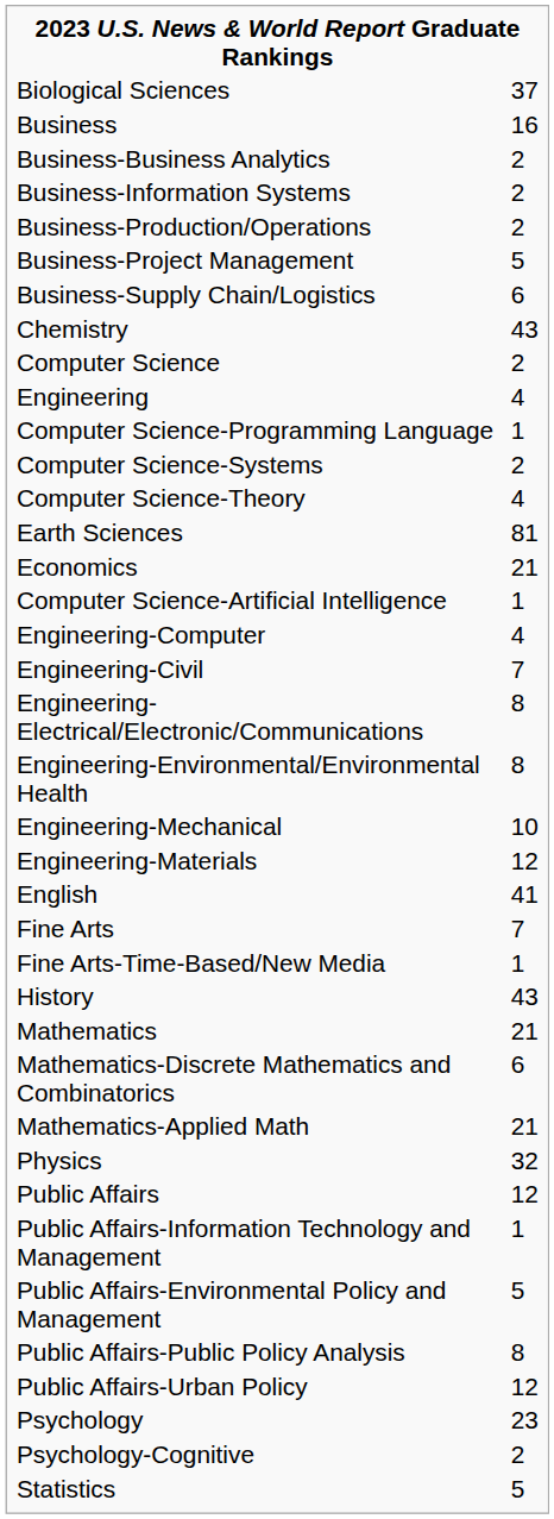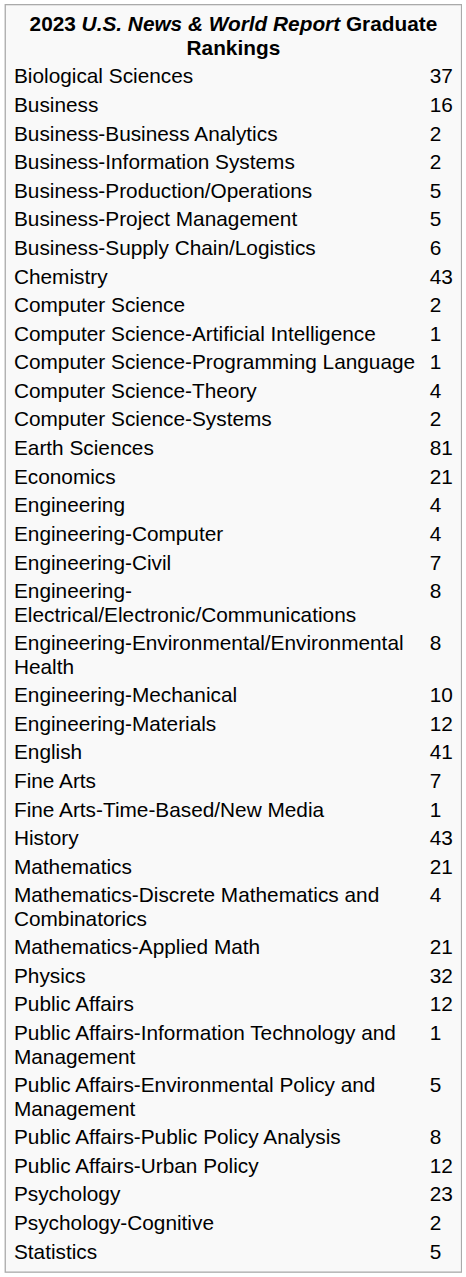 <table class="mw-collapsible mw-collapsed infobox" style="width: 22em;">
 <tr>
 <th colspan="2" style="font-size: 100%; text-align: center;">2023 <em>U.S. News & World Report</em> Graduate Rankings</th>
 </tr>
 <tr>
 <td>Biological Sciences</td>
 <td>37</td>
 </tr>
 <tr>
 <td>Business</td>
 <td>16</td>
 </tr>
 <tr>
 <td>Business-Business Analytics</td>
 <td>2</td>
 </tr>
 <tr>
 <td>Business-Information Systems</td>
 <td>2</td>
 </tr>
 <tr>
 <td>Business-Production/Operations</td>
-<td>2</td>
+<td>5</td>
 </tr>
 <tr>
 <td>Business-Project Management</td>
 <td>5</td>
 </tr>
 <tr>
 <td>Business-Supply Chain/Logistics</td>
 <td>6</td>
 </tr>
 <tr>
 <td>Chemistry</td>
 <td>43</td>
 </tr>
 <tr>
 <td>Computer Science</td>
 <td>2</td>
 </tr>
 <tr>
-<td>Engineering</td>
-<td>4</td>
+<td>Computer Science-Artificial Intelligence</td>
+<td>1</td>
 </tr>
 <tr>
 <td>Computer Science-Programming Language</td>
 <td>1</td>
 </tr>
 <tr>
+<td>Computer Science-Theory</td>
+<td>4</td>
+</tr>
+<tr>
 <td>Computer Science-Systems</td>
 <td>2</td>
-</tr>
-<tr>
-<td>Computer Science-Theory</td>
-<td>4</td>
 </tr>
 <tr>
 <td>Earth Sciences</td>
 <td>81</td>
 </tr>
 <tr>
 <td>Economics</td>
 <td>21</td>
 </tr>
 <tr>
-<td>Computer Science-Artificial Intelligence</td>
-<td>1</td>
+<td>Engineering</td>
+<td>4</td>
 </tr>
 <tr>
 <td>Engineering-Computer</td>
 <td>4</td>
 </tr>
 <tr>
 <td>Engineering-Civil</td>
 <td>7</td>
 </tr>
 <tr>
 <td>Engineering-Electrical/Electronic/Communications</td>
 <td>8</td>
 </tr>
 <tr>
 <td>Engineering-Environmental/Environmental Health</td>
 <td>8</td>
 </tr>
 <tr>
 <td>Engineering-Mechanical</td>
 <td>10</td>
 </tr>
 <tr>
 <td>Engineering-Materials</td>
 <td>12</td>
 </tr>
 <tr>
 <td>English</td>
 <td>41</td>
 </tr>
 <tr>
 <td>Fine Arts</td>
 <td>7</td>
 </tr>
 <tr>
 <td>Fine Arts-Time-Based/New Media</td>
 <td>1</td>
 </tr>
 <tr>
 <td>History</td>
 <td>43</td>
 </tr>
 <tr>
 <td>Mathematics</td>
 <td>21</td>
 </tr>
 <tr>
 <td>Mathematics-Discrete Mathematics and Combinatorics</td>
-<td>6</td>
+<td>4</td>
 </tr>
 <tr>
 <td>Mathematics-Applied Math</td>
 <td>21</td>
 </tr>
 <tr>
 <td>Physics</td>
 <td>32</td>
 </tr>
 <tr>
 <td>Public Affairs</td>
 <td>12</td>
 </tr>
 <tr>
 <td>Public Affairs-Information Technology and Management</td>
 <td>1</td>
 </tr>
 <tr>
 <td>Public Affairs-Environmental Policy and Management</td>
 <td>5</td>
 </tr>
 <tr>
 <td>Public Affairs-Public Policy Analysis</td>
 <td>8</td>
 </tr>
 <tr>
 <td>Public Affairs-Urban Policy</td>
 <td>12</td>
 </tr>
 <tr>
 <td>Psychology</td>
 <td>23</td>
 </tr>
 <tr>
 <td>Psychology-Cognitive</td>
 <td>2</td>
 </tr>
 <tr>
 <td>Statistics</td>
 <td>5</td>
 </tr>
 </table>
